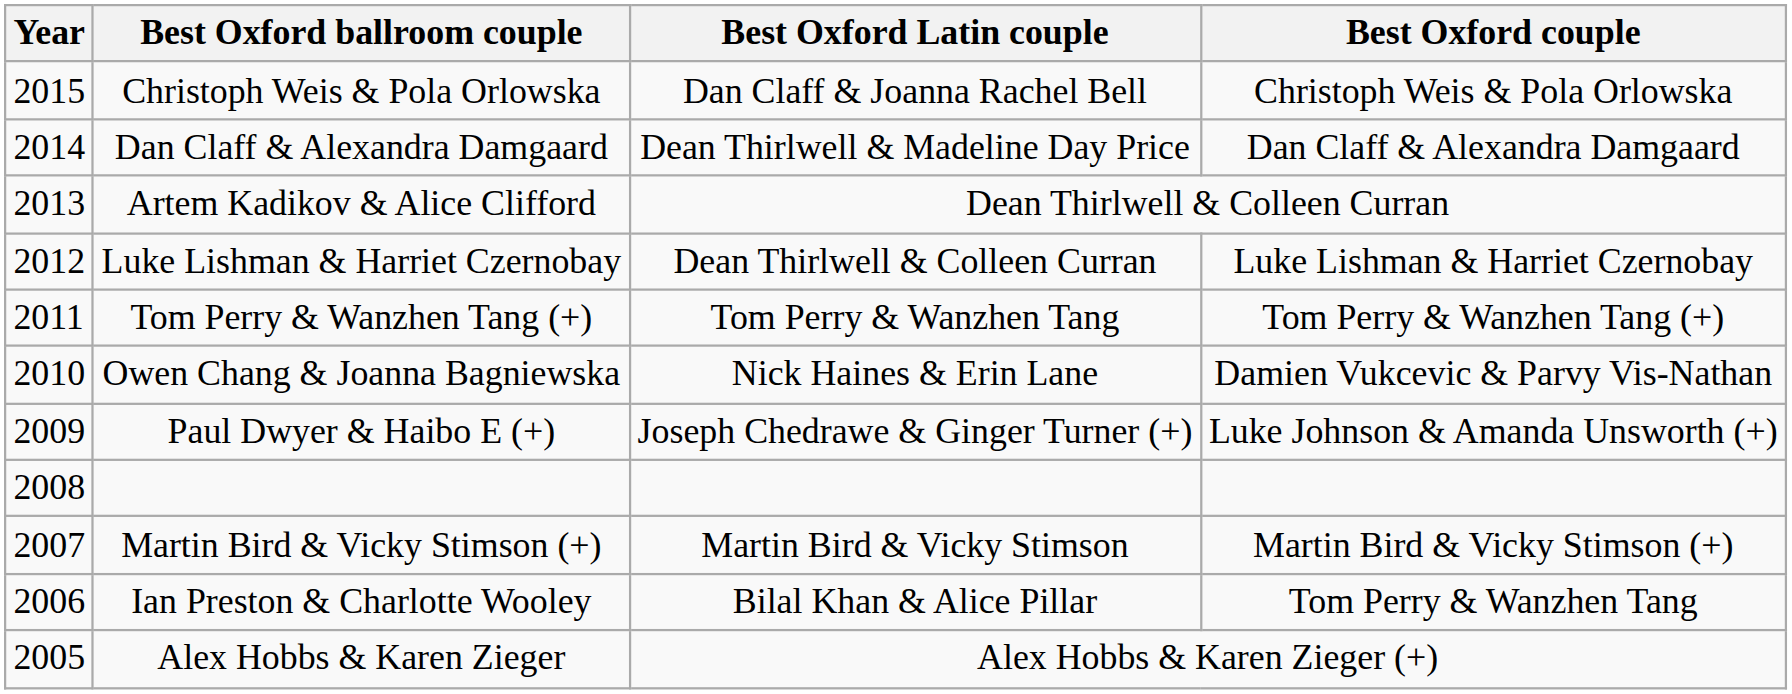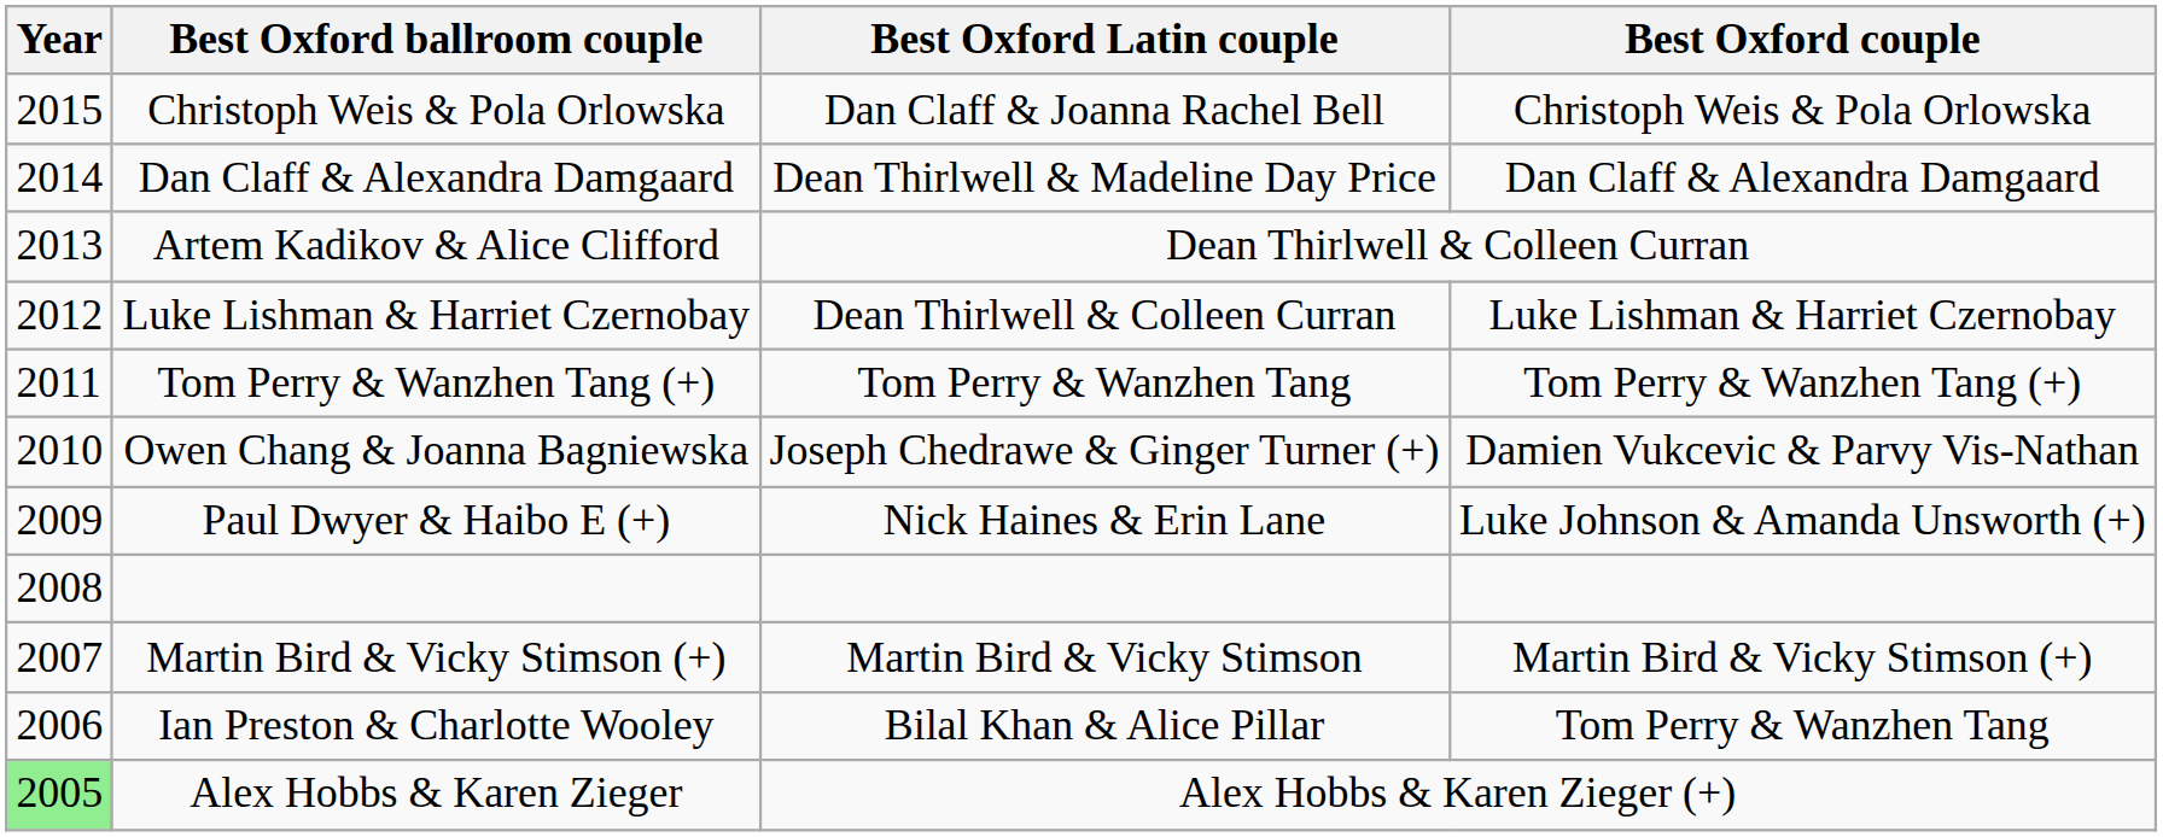 <table class="wikitable">
 <tr>
 <th>Year</th>
 <th>Best Oxford ballroom couple</th>
 <th>Best Oxford Latin couple</th>
 <th>Best Oxford couple</th>
 </tr>
 <tr>
 <td>2015</td>
 <td style="text-align:center;">Christoph Weis & Pola Orlowska</td>
 <td style="text-align:center;">Dan Claff & Joanna Rachel Bell</td>
 <td style="text-align:center;">Christoph Weis & Pola Orlowska</td>
 </tr>
 <tr>
 <td>2014</td>
 <td style="text-align:center;">Dan Claff & Alexandra Damgaard</td>
 <td style="text-align:center;">Dean Thirlwell & Madeline Day Price</td>
 <td style="text-align:center;">Dan Claff & Alexandra Damgaard</td>
 </tr>
 <tr>
 <td>2013</td>
 <td style="text-align:center;">Artem Kadikov & Alice Clifford</td>
 <td style="text-align:center;"colspan=2>Dean Thirlwell & Colleen Curran</td>
 </tr>
 <tr>
 <td>2012</td>
 <td style="text-align:center;">Luke Lishman & Harriet Czernobay</td>
 <td style="text-align:center;">Dean Thirlwell & Colleen Curran</td>
 <td style="text-align:center;">Luke Lishman & Harriet Czernobay</td>
 </tr>
 <tr>
 <td>2011</td>
 <td style="text-align:center;">Tom Perry & Wanzhen Tang (+)</td>
 <td style="text-align:center;">Tom Perry & Wanzhen Tang</td>
 <td style="text-align:center;">Tom Perry & Wanzhen Tang (+)</td>
 </tr>
 <tr>
 <td>2010</td>
 <td style="text-align:center;">Owen Chang & Joanna Bagniewska</td>
-<td style="text-align:center;">Nick Haines & Erin Lane</td>
+<td style="text-align:center;">Joseph Chedrawe & Ginger Turner (+)</td>
 <td style="text-align:center;">Damien Vukcevic & Parvy Vis-Nathan</td>
 </tr>
 <tr>
 <td>2009</td>
 <td style="text-align:center;">Paul Dwyer & Haibo E (+)</td>
-<td style="text-align:center;">Joseph Chedrawe & Ginger Turner (+)</td>
+<td style="text-align:center;">Nick Haines & Erin Lane</td>
 <td style="text-align:center;">Luke Johnson & Amanda Unsworth (+)</td>
 </tr>
 <tr>
 <td>2008</td>
 <td></td>
 <td></td>
 <td></td>
 </tr>
 <tr>
 <td>2007</td>
 <td style="text-align:center;">Martin Bird & Vicky Stimson (+)</td>
 <td style="text-align:center;">Martin Bird & Vicky Stimson</td>
 <td style="text-align:center;">Martin Bird & Vicky Stimson (+)</td>
 </tr>
 <tr>
 <td>2006</td>
 <td style="text-align:center;">Ian Preston & Charlotte Wooley</td>
 <td style="text-align:center;">Bilal Khan & Alice Pillar</td>
 <td style="text-align:center;">Tom Perry & Wanzhen Tang</td>
 </tr>
 <tr>
-<td>2005</td>
+<td style="background: lightgreen;">2005</td>
 <td style="text-align:center;">Alex Hobbs & Karen Zieger</td>
 <td style="text-align:center;"colspan=2>Alex Hobbs & Karen Zieger (+)</td>
 </tr>
 </table>
